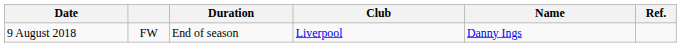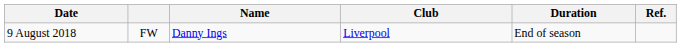 <table class="wikitable plainrowheaders">
 <tr>
 <th scope="col" style="width:10em;">Date</th>
 <th scope="col" style="width:3em;"></th>
+<th scope="col" style="width:14em;">Name</th>
+<th scope="col" style="width:14em;">Club</th>
 <th scope="col" style="width:10em;">Duration</th>
-<th scope="col" style="width:14em;">Club</th>
-<th scope="col" style="width:14em;">Name</th>
 <th scope="col" style="width:3em;">Ref.</th>
 </tr>
 <tr>
 <td>9 August 2018</td>
 <td align="center">FW</td>
+<td> <a href='#'>Danny Ings</a></td>
+<td> <a href='#'>Liverpool</a></td>
 <td>End of season</td>
-<td> <a href='#'>Liverpool</a></td>
-<td> <a href='#'>Danny Ings</a></td>
 <td align="center"></td>
 </tr>
 </table>
